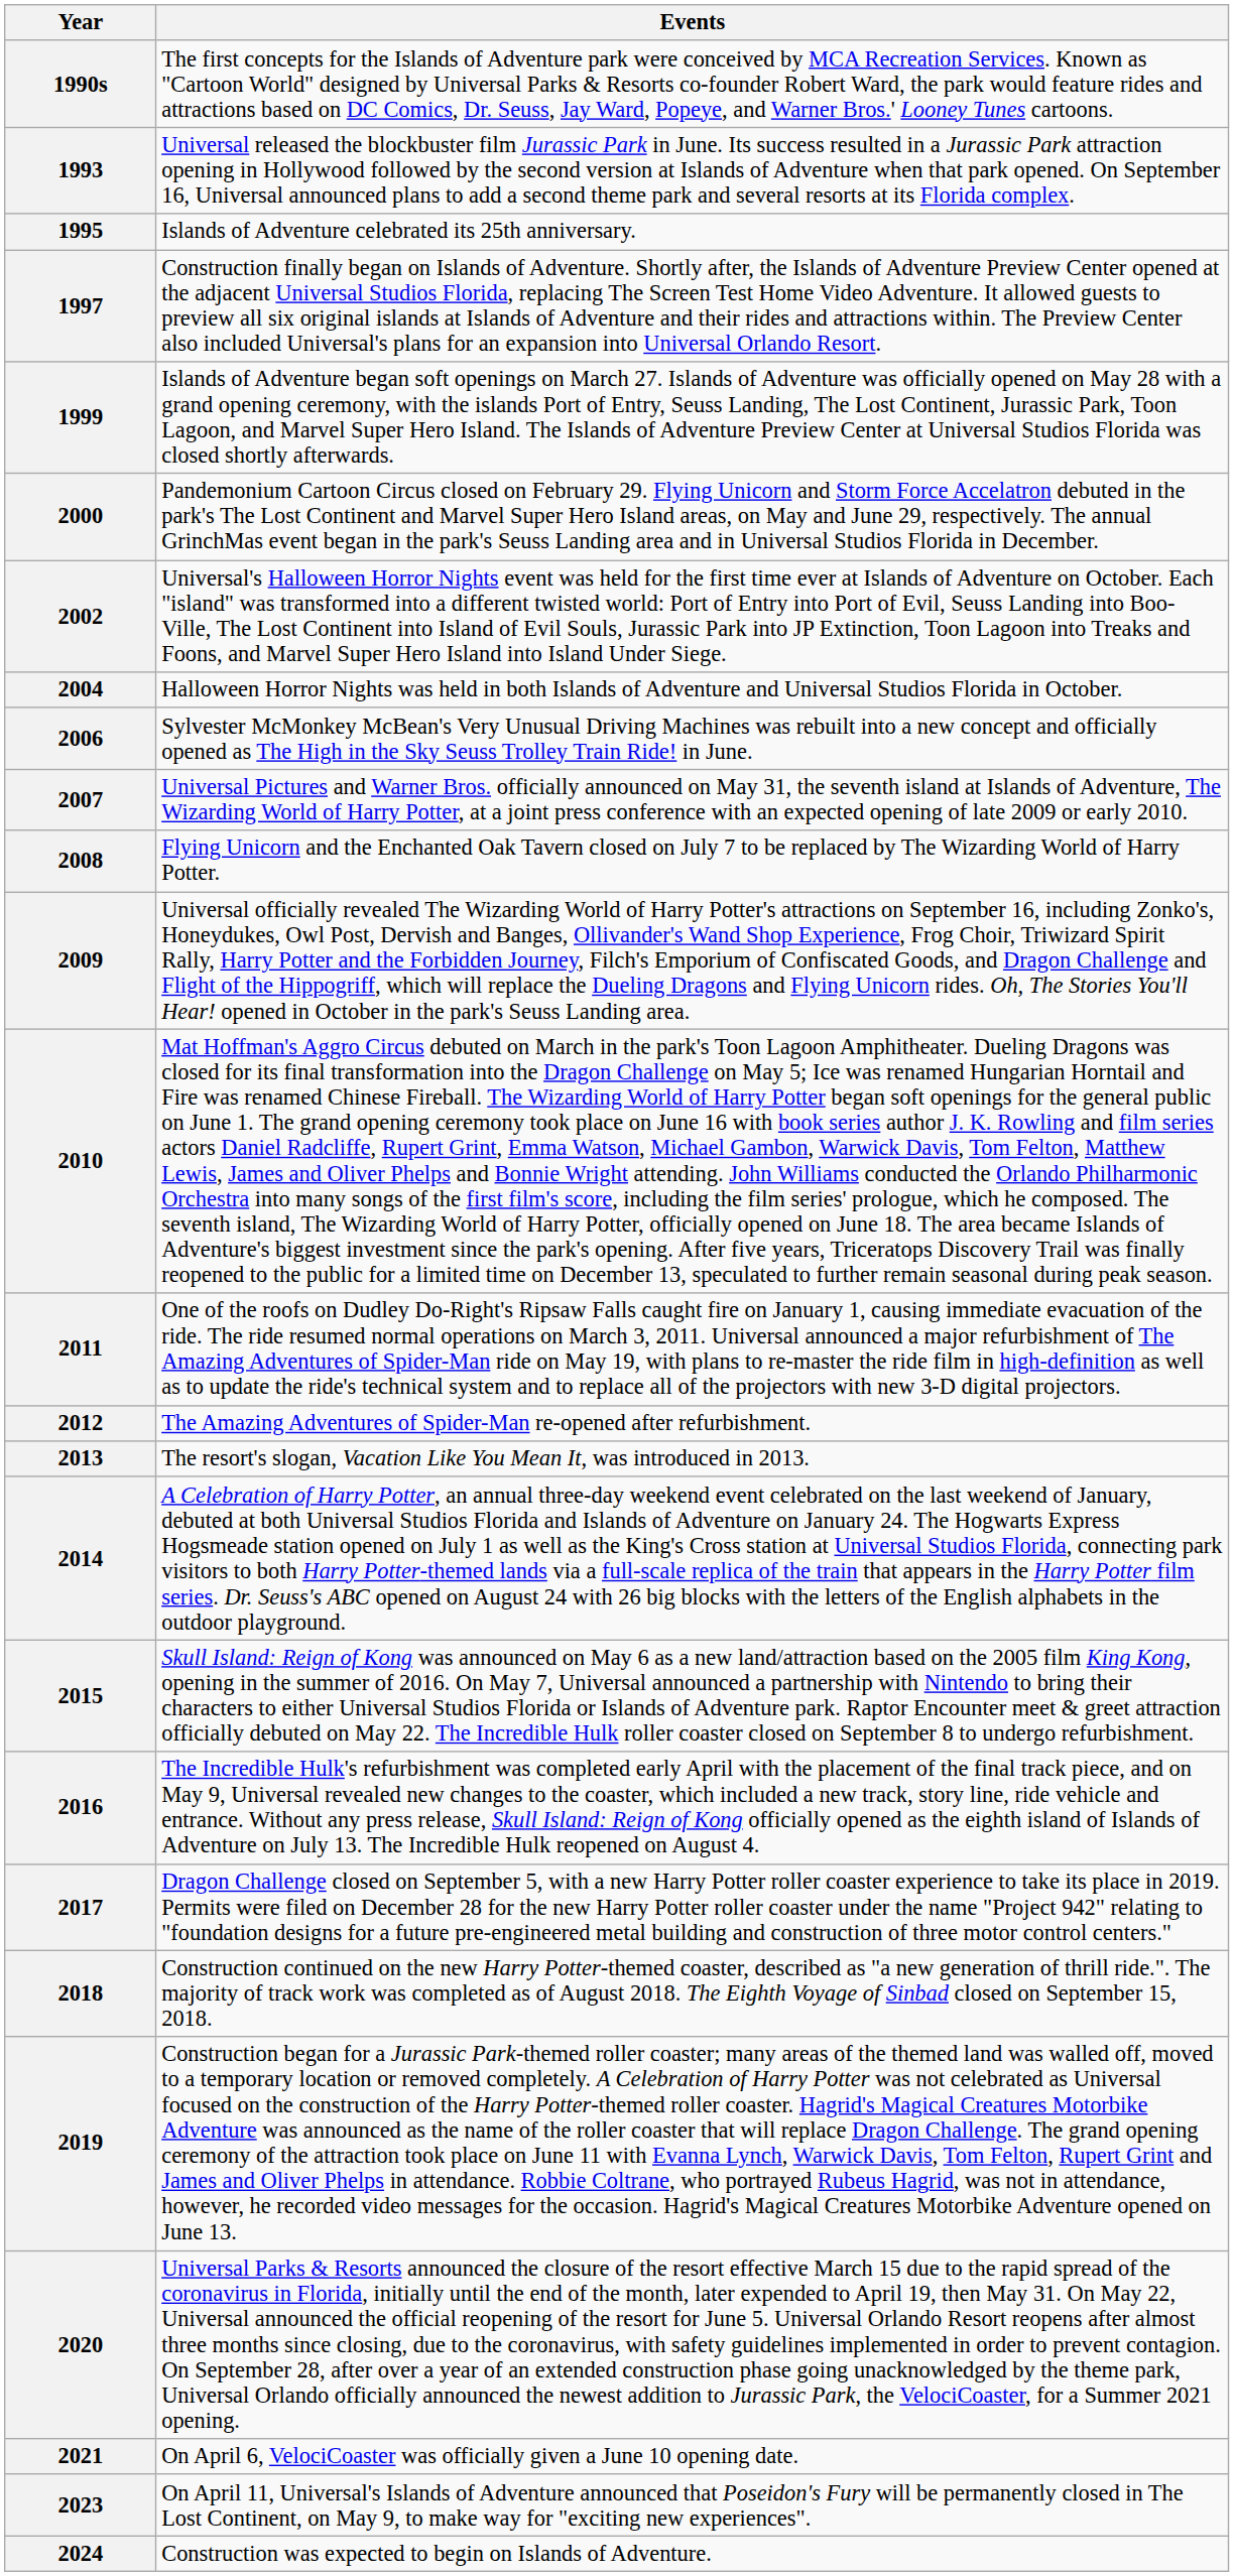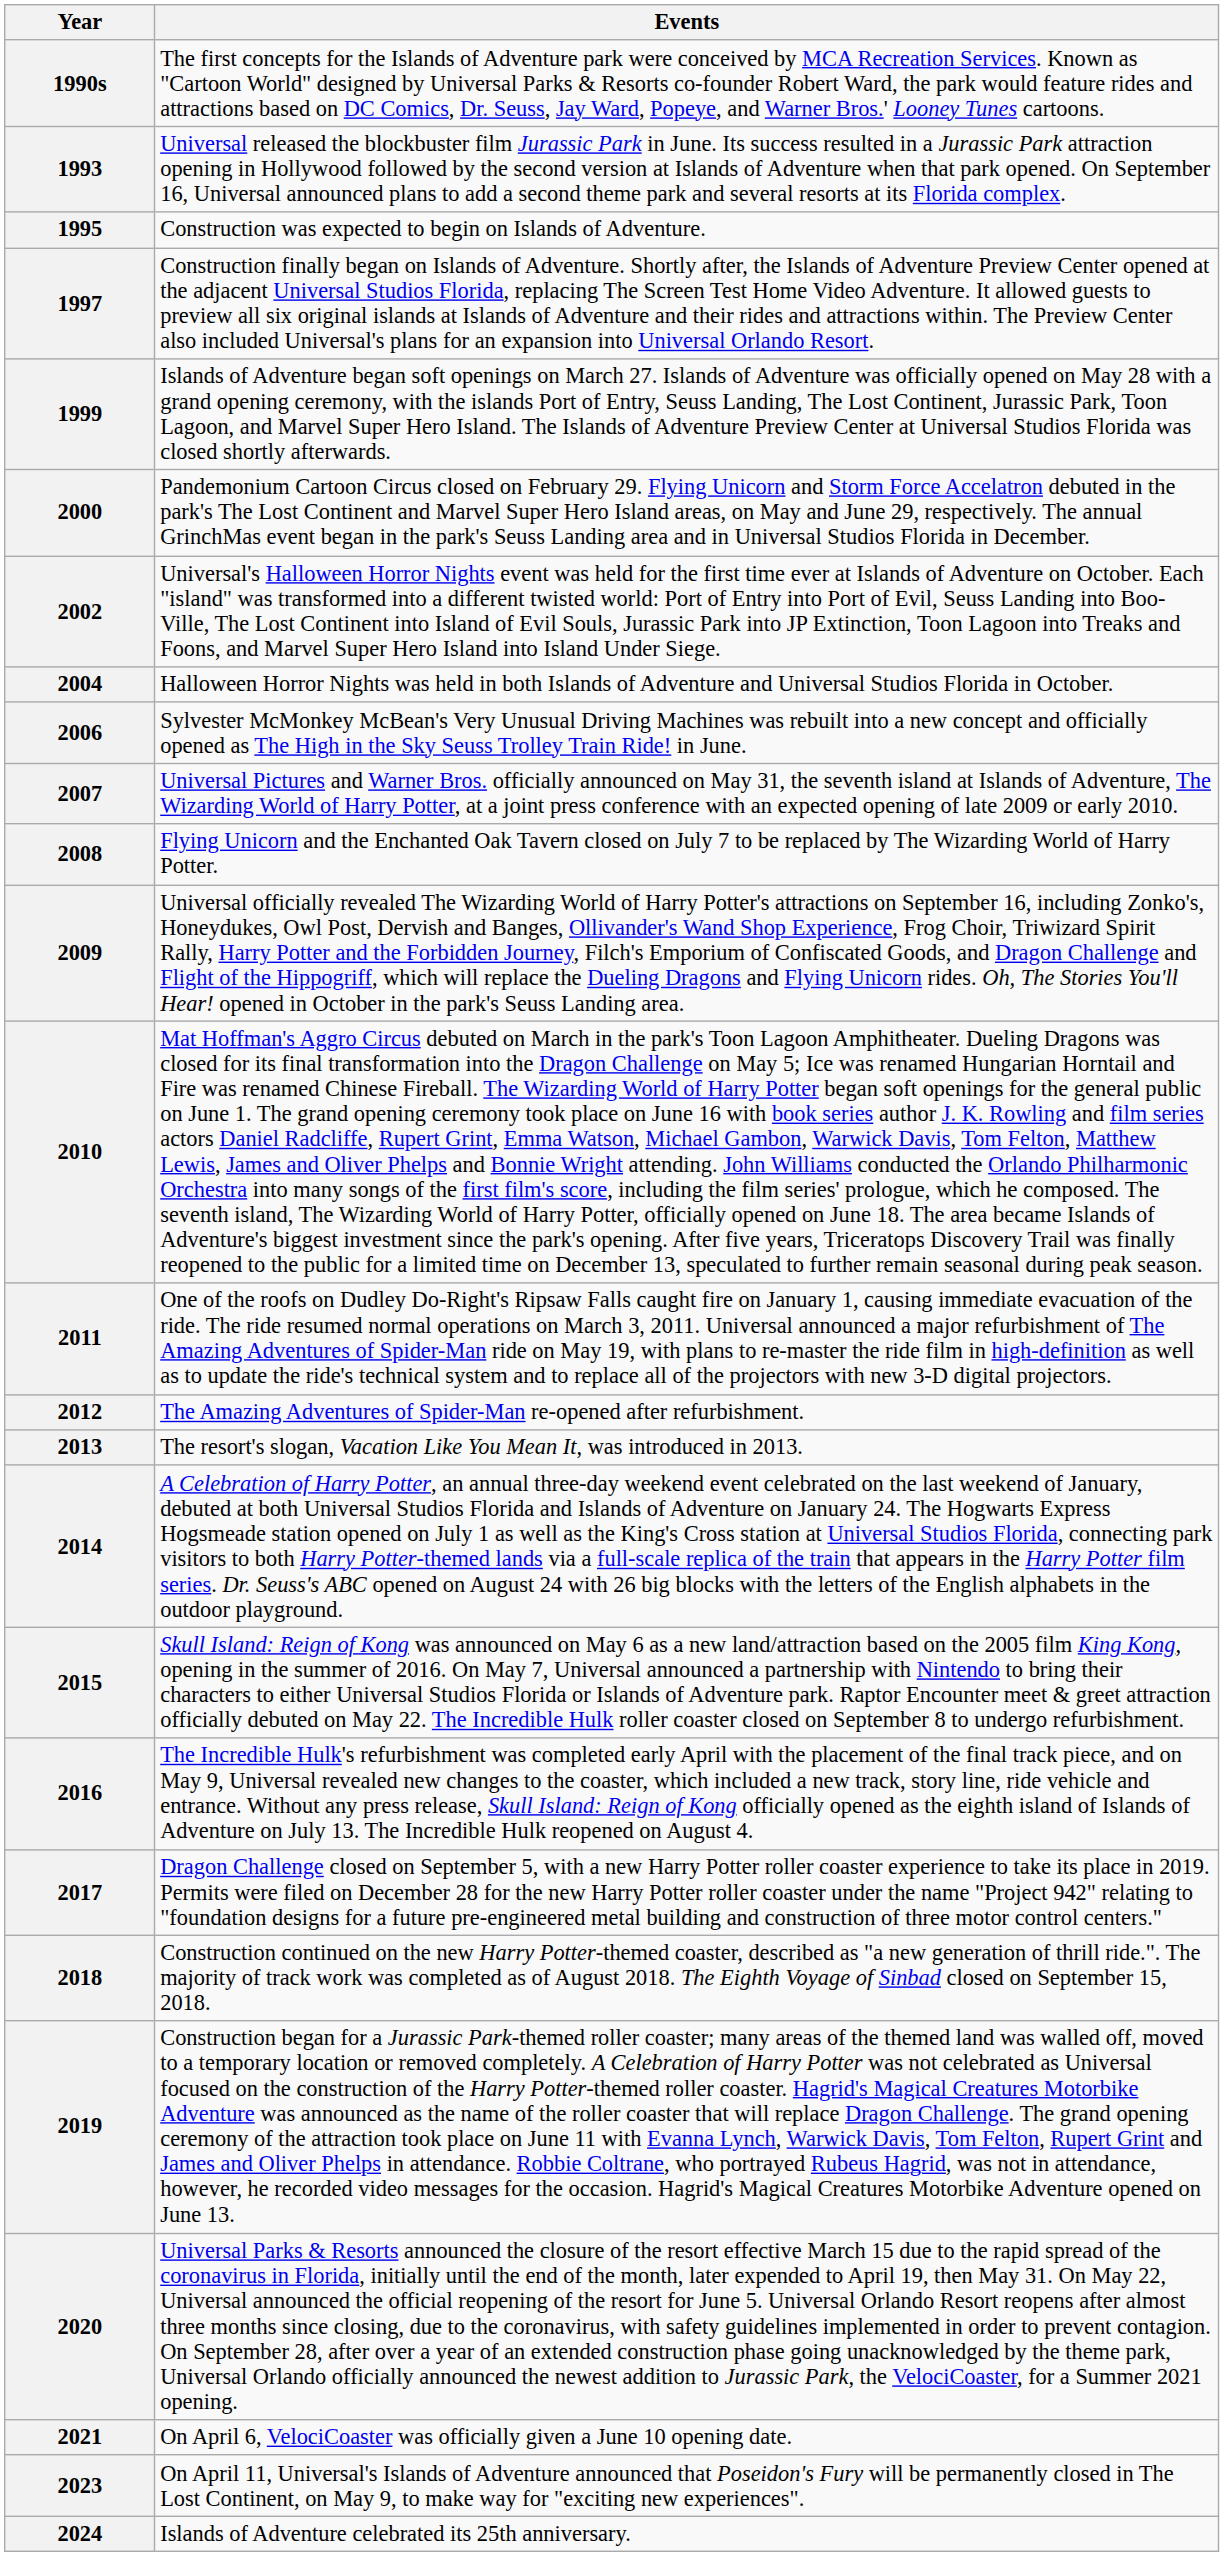 <table class="wikitable mw-collapsible mw-collapsed">
 <tr>
 <th style="width:100px;">Year</th>
 <th class="unsortable">Events</th>
 </tr>
 <tr>
 <th style="text-align:center">1990s</th>
 <td>The first concepts for the Islands of Adventure park were conceived by <a href='#'>MCA Recreation Services</a>. Known as "Cartoon World" designed by Universal Parks & Resorts co-founder Robert Ward, the park would feature rides and attractions based on <a href='#'>DC Comics</a>, <a href='#'>Dr. Seuss</a>, <a href='#'>Jay Ward</a>, <a href='#'>Popeye</a>, and <a href='#'>Warner Bros.</a>' <em><a href='#'>Looney Tunes</a></em> cartoons.</td>
 </tr>
 <tr>
 <th style="text-align:center">1993</th>
 <td><a href='#'>Universal</a> released the blockbuster film <a href='#'><em>Jurassic Park</em></a> in June. Its success resulted in a <em>Jurassic Park</em> attraction opening in Hollywood followed by the second version at Islands of Adventure when that park opened. On September 16, Universal announced plans to add a second theme park and several resorts at its <a href='#'>Florida complex</a>.</td>
 </tr>
 <tr>
 <th style="text-align:center">1995</th>
-<td>Islands of Adventure celebrated its 25th anniversary.</td>
+<td>Construction was expected to begin on Islands of Adventure.</td>
 </tr>
 <tr>
 <th style="text-align:center">1997</th>
 <td>Construction finally began on Islands of Adventure. Shortly after, the Islands of Adventure Preview Center opened at the adjacent <a href='#'>Universal Studios Florida</a>, replacing The Screen Test Home Video Adventure. It allowed guests to preview all six original islands at Islands of Adventure and their rides and attractions within. The Preview Center also included Universal's plans for an expansion into <a href='#'>Universal Orlando Resort</a>.</td>
 </tr>
 <tr>
 <th style="text-align:center">1999</th>
 <td>Islands of Adventure began soft openings on March 27. Islands of Adventure was officially opened on May 28 with a grand opening ceremony, with the islands Port of Entry, Seuss Landing, The Lost Continent, Jurassic Park, Toon Lagoon, and Marvel Super Hero Island. The Islands of Adventure Preview Center at Universal Studios Florida was closed shortly afterwards.</td>
 </tr>
 <tr>
 <th style="text-align:center">2000</th>
 <td>Pandemonium Cartoon Circus closed on February 29. <a href='#'>Flying Unicorn</a> and <a href='#'>Storm Force Accelatron</a> debuted in the park's The Lost Continent and Marvel Super Hero Island areas, on May and June 29, respectively. The annual GrinchMas event began in the park's Seuss Landing area and in Universal Studios Florida in December.</td>
 </tr>
 <tr>
 <th style="text-align:center">2002</th>
 <td>Universal's <a href='#'>Halloween Horror Nights</a> event was held for the first time ever at Islands of Adventure on October. Each "island" was transformed into a different twisted world: Port of Entry into Port of Evil, Seuss Landing into Boo-Ville, The Lost Continent into Island of Evil Souls, Jurassic Park into JP Extinction, Toon Lagoon into Treaks and Foons, and Marvel Super Hero Island into Island Under Siege.</td>
 </tr>
 <tr>
 <th style="text-align:center">2004</th>
 <td>Halloween Horror Nights was held in both Islands of Adventure and Universal Studios Florida in October.</td>
 </tr>
 <tr>
 <th style="text-align:center">2006</th>
 <td>Sylvester McMonkey McBean's Very Unusual Driving Machines was rebuilt into a new concept and officially opened as <a href='#'>The High in the Sky Seuss Trolley Train Ride!</a> in June.</td>
 </tr>
 <tr>
 <th style="text-align:center">2007</th>
 <td><a href='#'>Universal Pictures</a> and <a href='#'>Warner Bros.</a> officially announced on May 31, the seventh island at Islands of Adventure, <a href='#'>The Wizarding World of Harry Potter</a>, at a joint press conference with an expected opening of late 2009 or early 2010.</td>
 </tr>
 <tr>
 <th style="text-align:center">2008</th>
 <td><a href='#'>Flying Unicorn</a> and the Enchanted Oak Tavern closed on July 7 to be replaced by The Wizarding World of Harry Potter.</td>
 </tr>
 <tr>
 <th style="text-align:center">2009</th>
 <td>Universal officially revealed The Wizarding World of Harry Potter's attractions on September 16, including Zonko's, Honeydukes, Owl Post, Dervish and Banges, <a href='#'>Ollivander's Wand Shop Experience</a>, Frog Choir, Triwizard Spirit Rally, <a href='#'>Harry Potter and the Forbidden Journey</a>, Filch's Emporium of Confiscated Goods, and <a href='#'>Dragon Challenge</a> and <a href='#'>Flight of the Hippogriff</a>, which will replace the <a href='#'>Dueling Dragons</a> and <a href='#'>Flying Unicorn</a> rides. <em>Oh, The Stories You'll Hear!</em> opened in October in the park's Seuss Landing area.</td>
 </tr>
 <tr>
 <th style="text-align:center">2010</th>
 <td><a href='#'>Mat Hoffman's Aggro Circus</a> debuted on March in the park's Toon Lagoon Amphitheater. Dueling Dragons was closed for its final transformation into the <a href='#'>Dragon Challenge</a> on May 5; Ice was renamed Hungarian Horntail and Fire was renamed Chinese Fireball. <a href='#'>The Wizarding World of Harry Potter</a> began soft openings for the general public on June 1. The grand opening ceremony took place on June 16 with <a href='#'>book series</a> author <a href='#'>J. K. Rowling</a> and <a href='#'>film series</a> actors <a href='#'>Daniel Radcliffe</a>, <a href='#'>Rupert Grint</a>, <a href='#'>Emma Watson</a>, <a href='#'>Michael Gambon</a>, <a href='#'>Warwick Davis</a>, <a href='#'>Tom Felton</a>, <a href='#'>Matthew Lewis</a>, <a href='#'>James and Oliver Phelps</a> and <a href='#'>Bonnie Wright</a> attending. <a href='#'>John Williams</a> conducted the <a href='#'>Orlando Philharmonic Orchestra</a> into many songs of the <a href='#'>first film's score</a>, including the film series' prologue, which he composed. The seventh island, The Wizarding World of Harry Potter, officially opened on June 18. The area became Islands of Adventure's biggest investment since the park's opening. After five years, Triceratops Discovery Trail was finally reopened to the public for a limited time on December 13, speculated to further remain seasonal during peak season.</td>
 </tr>
 <tr>
 <th style="text-align:center">2011</th>
 <td>One of the roofs on Dudley Do-Right's Ripsaw Falls caught fire on January 1, causing immediate evacuation of the ride. The ride resumed normal operations on March 3, 2011. Universal announced a major refurbishment of <a href='#'>The Amazing Adventures of Spider-Man</a> ride on May 19, with plans to re-master the ride film in <a href='#'>high-definition</a> as well as to update the ride's technical system and to replace all of the projectors with new 3-D digital projectors.</td>
 </tr>
 <tr>
 <th style="text-align:center">2012</th>
 <td><a href='#'>The Amazing Adventures of Spider-Man</a> re-opened after refurbishment.</td>
 </tr>
 <tr>
 <th style="text-align:center">2013</th>
 <td>The resort's slogan, <em>Vacation Like You Mean It</em>, was introduced in 2013.</td>
 </tr>
 <tr>
 <th style="text-align:center">2014</th>
 <td><em><a href='#'>A Celebration of Harry Potter</a></em>, an annual three-day weekend event celebrated on the last weekend of January, debuted at both Universal Studios Florida and Islands of Adventure on January 24. The Hogwarts Express Hogsmeade station opened on July 1 as well as the King's Cross station at <a href='#'>Universal Studios Florida</a>, connecting park visitors to both <a href='#'><em>Harry Potter</em>-themed lands</a> via a <a href='#'>full-scale replica of the train</a> that appears in the <a href='#'><em>Harry Potter</em> film series</a>. <em>Dr. Seuss's ABC</em> opened on August 24 with 26 big blocks with the letters of the English alphabets in the outdoor playground.</td>
 </tr>
 <tr>
 <th style="text-align:center">2015</th>
 <td><em><a href='#'>Skull Island: Reign of Kong</a></em> was announced on May 6 as a new land/attraction based on the 2005 film <em><a href='#'>King Kong</a></em>, opening in the summer of 2016. On May 7, Universal announced a partnership with <a href='#'>Nintendo</a> to bring their characters to either Universal Studios Florida or Islands of Adventure park. Raptor Encounter meet & greet attraction officially debuted on May 22. <a href='#'>The Incredible Hulk</a> roller coaster closed on September 8 to undergo refurbishment.</td>
 </tr>
 <tr>
 <th style="text-align:center">2016</th>
 <td><a href='#'>The Incredible Hulk</a>'s refurbishment was completed early April with the placement of the final track piece, and on May 9, Universal revealed new changes to the coaster, which included a new track, story line, ride vehicle and entrance. Without any press release, <em><a href='#'>Skull Island: Reign of Kong</a></em> officially opened as the eighth island of Islands of Adventure on July 13. The Incredible Hulk reopened on August 4.</td>
 </tr>
 <tr>
 <th style="text-align:center">2017</th>
 <td><a href='#'>Dragon Challenge</a> closed on September 5, with a new Harry Potter roller coaster experience to take its place in 2019. Permits were filed on December 28 for the new Harry Potter roller coaster under the name "Project 942" relating to "foundation designs for a future pre-engineered metal building and construction of three motor control centers."</td>
 </tr>
 <tr>
 <th style="text-align:center">2018</th>
 <td>Construction continued on the new <em>Harry Potter</em>-themed coaster, described as "a new generation of thrill ride.". The majority of track work was completed as of August 2018. <em>The Eighth Voyage of <a href='#'>Sinbad</a></em> closed on September 15, 2018.</td>
 </tr>
 <tr>
 <th style="text-align:center">2019</th>
 <td>Construction began for a <em>Jurassic Park</em>-themed roller coaster; many areas of the themed land was walled off, moved to a temporary location or removed completely. <em>A Celebration of Harry Potter</em> was not celebrated as Universal focused on the construction of the <em>Harry Potter</em>-themed roller coaster. <a href='#'>Hagrid's Magical Creatures Motorbike Adventure</a> was announced as the name of the roller coaster that will replace <a href='#'>Dragon Challenge</a>. The grand opening ceremony of the attraction took place on June 11 with <a href='#'>Evanna Lynch</a>, <a href='#'>Warwick Davis</a>, <a href='#'>Tom Felton</a>, <a href='#'>Rupert Grint</a> and <a href='#'>James and Oliver Phelps</a> in attendance. <a href='#'>Robbie Coltrane</a>, who portrayed <a href='#'>Rubeus Hagrid</a>, was not in attendance, however, he recorded video messages for the occasion. Hagrid's Magical Creatures Motorbike Adventure opened on June 13.</td>
 </tr>
 <tr>
 <th style="text-align:center">2020</th>
 <td><a href='#'>Universal Parks & Resorts</a> announced the closure of the resort effective March 15 due to the rapid spread of the <a href='#'>coronavirus in Florida</a>, initially until the end of the month, later expended to April 19, then May 31. On May 22, Universal announced the official reopening of the resort for June 5. Universal Orlando Resort reopens after almost three months since closing, due to the coronavirus, with safety guidelines implemented in order to prevent contagion. On September 28, after over a year of an extended construction phase going unacknowledged by the theme park, Universal Orlando officially announced the newest addition to <em>Jurassic Park</em>, the <a href='#'>VelociCoaster</a>, for a Summer 2021 opening.</td>
 </tr>
 <tr>
 <th style="text-align:center">2021</th>
 <td>On April 6, <a href='#'>VelociCoaster</a> was officially given a June 10 opening date.</td>
 </tr>
 <tr>
 <th style="text-align:center">2023</th>
 <td>On April 11, Universal's Islands of Adventure announced that <em>Poseidon's Fury</em> will be permanently closed in The Lost Continent, on May 9, to make way for "exciting new experiences".</td>
 </tr>
 <tr>
 <th style="text-align:center">2024</th>
-<td>Construction was expected to begin on Islands of Adventure.</td>
+<td>Islands of Adventure celebrated its 25th anniversary.</td>
 </tr>
 </table>
